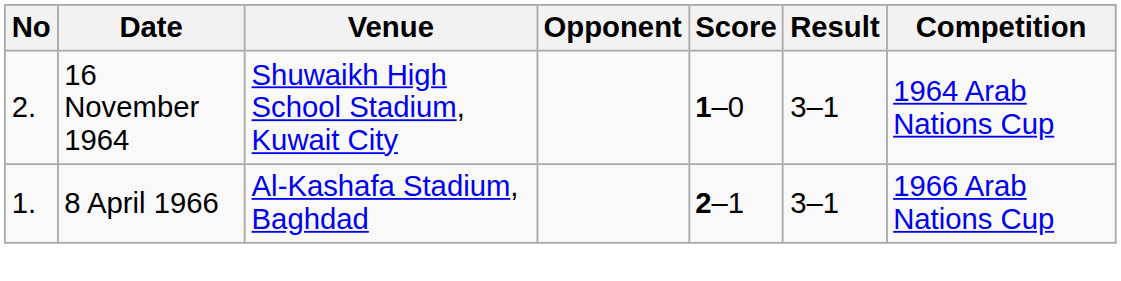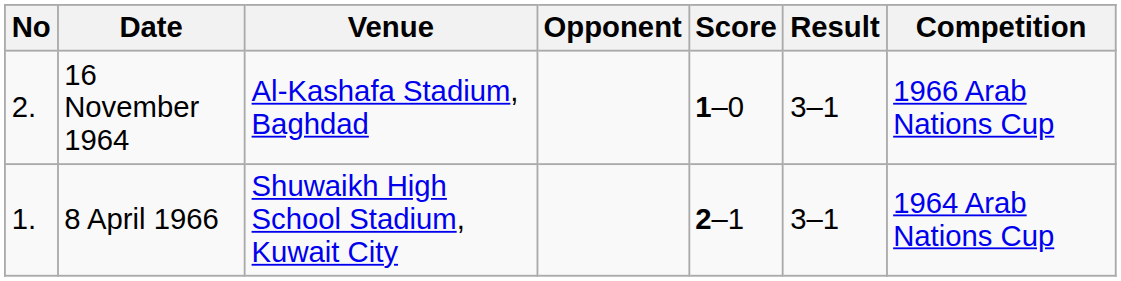 <table class="wikitable" style="font-size:100%;">
 <tr>
 <th>No</th>
 <th>Date</th>
 <th>Venue</th>
 <th>Opponent</th>
 <th>Score</th>
 <th>Result</th>
 <th>Competition</th>
 </tr>
 <tr>
 <td>2.</td>
 <td>16 November 1964</td>
-<td><a href='#'>Shuwaikh High School Stadium</a>, <a href='#'>Kuwait City</a></td>
+<td><a href='#'>Al-Kashafa Stadium</a>, <a href='#'>Baghdad</a></td>
 <td></td>
 <td><strong>1</strong>–0</td>
 <td>3–1</td>
-<td><a href='#'>1964 Arab Nations Cup</a></td>
+<td><a href='#'>1966 Arab Nations Cup</a></td>
 </tr>
 <tr>
 <td>1.</td>
 <td>8 April 1966</td>
-<td><a href='#'>Al-Kashafa Stadium</a>, <a href='#'>Baghdad</a></td>
+<td><a href='#'>Shuwaikh High School Stadium</a>, <a href='#'>Kuwait City</a></td>
 <td></td>
 <td><strong>2</strong>–1</td>
 <td>3–1</td>
-<td><a href='#'>1966 Arab Nations Cup</a></td>
+<td><a href='#'>1964 Arab Nations Cup</a></td>
 </tr>
 </table>
